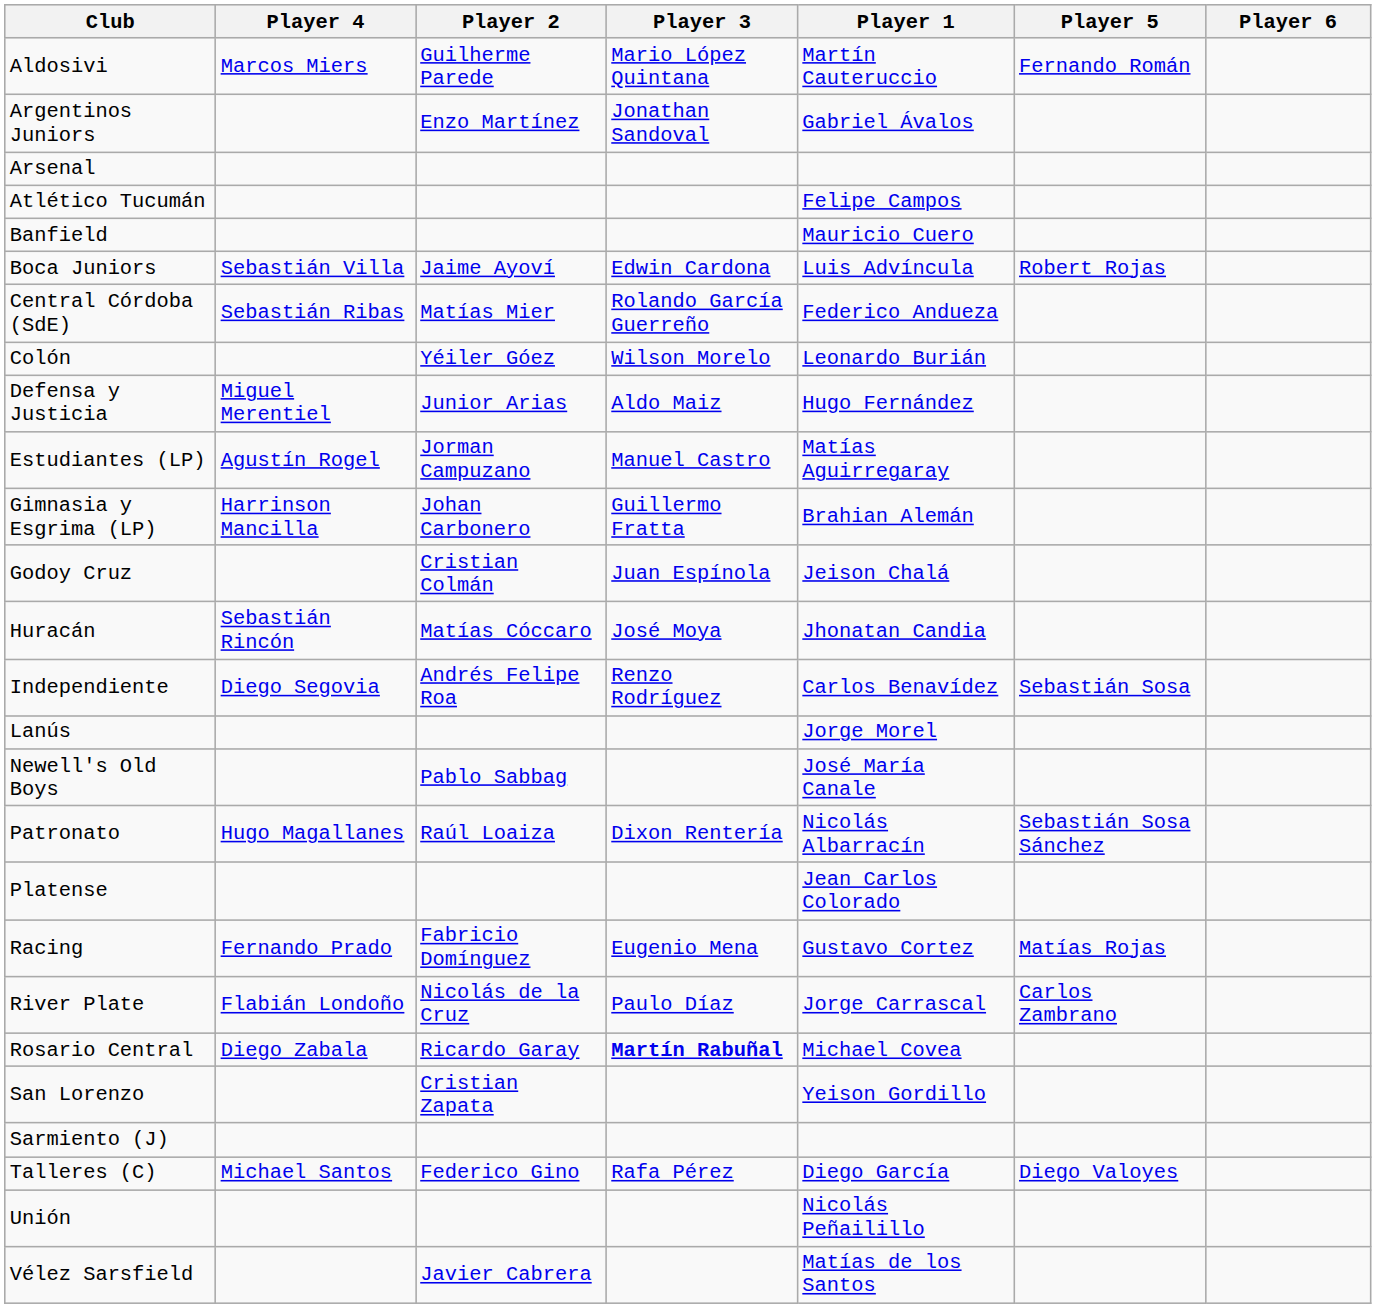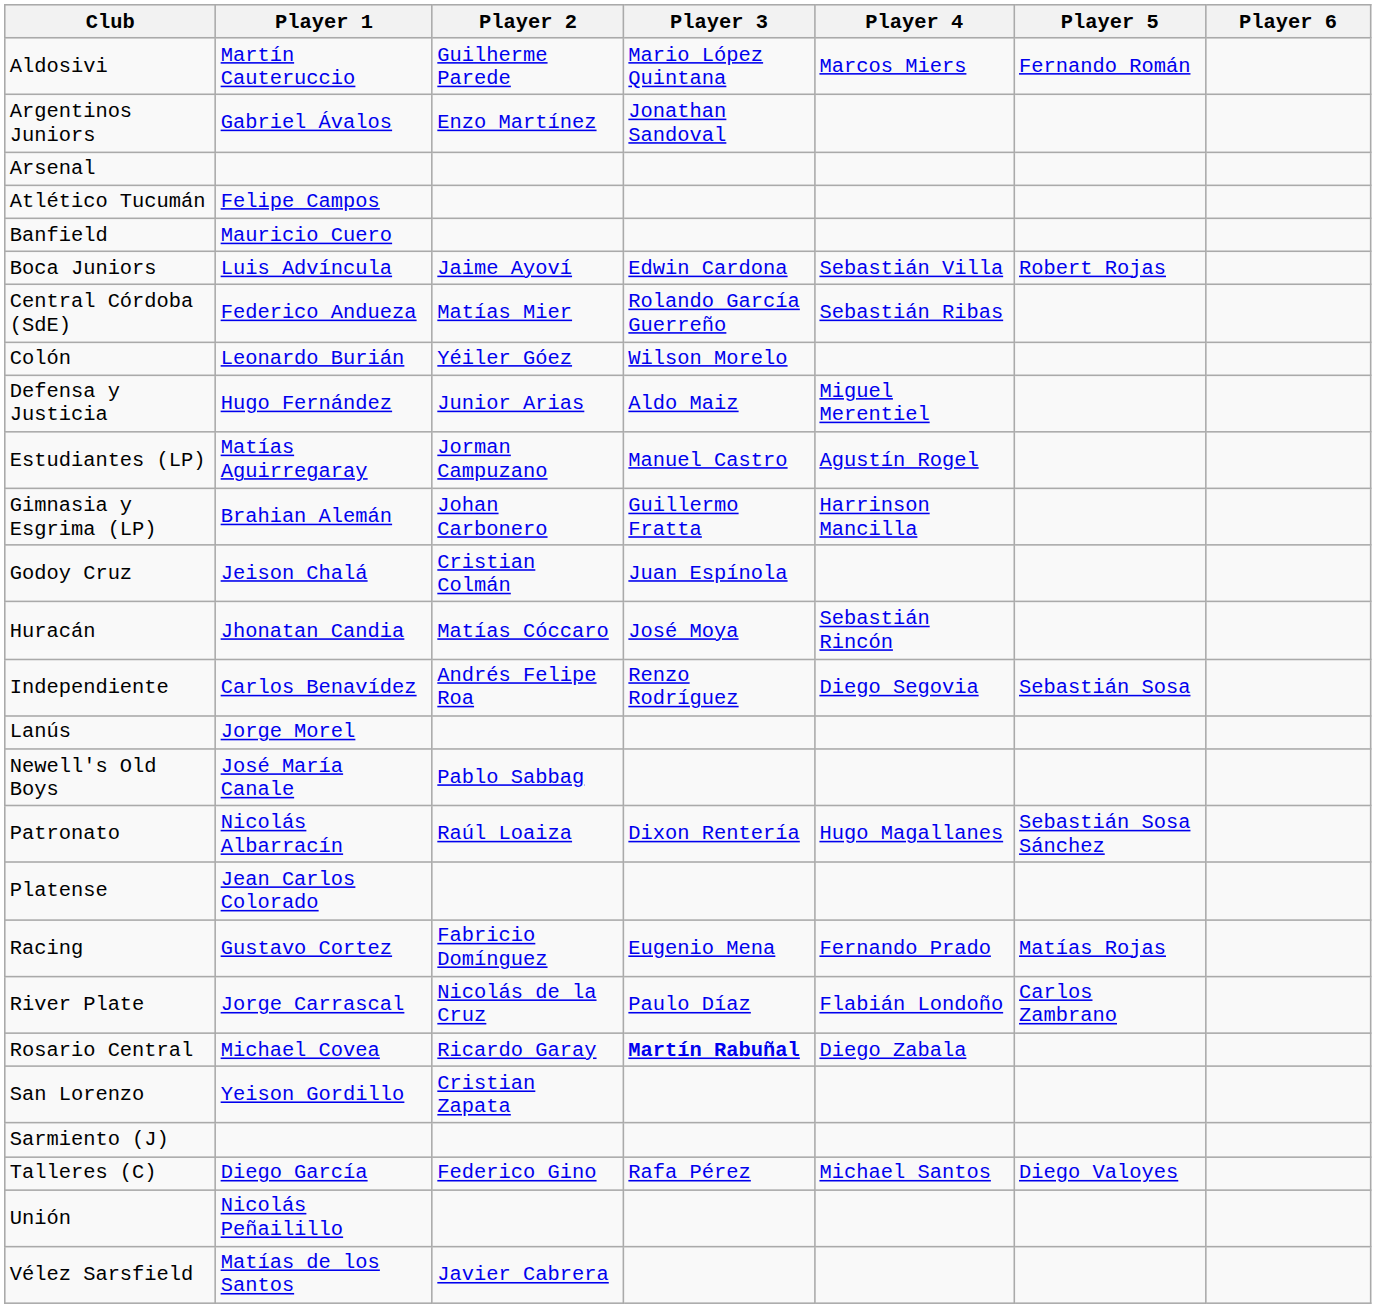 <table class="wikitable sortable">
 <tr>
 <th style="width:190px;">Club</th>
-<th style="width:220px;">Player 4</th>
+<th style="width:220px;">Player 1</th>
 <th style="width:220px;">Player 2</th>
 <th style="width:220px;">Player 3</th>
-<th style="width:220px;">Player 1</th>
+<th style="width:220px;">Player 4</th>
 <th style="width:220px;">Player 5</th>
 <th style="width:220px;">Player 6</th>
 </tr>
 <tr>
 <td>Aldosivi</td>
-<td> <a href='#'>Marcos Miers</a></td>
+<td> <a href='#'>Martín Cauteruccio</a></td>
 <td> <a href='#'>Guilherme Parede</a></td>
 <td> <a href='#'>Mario López Quintana</a></td>
-<td> <a href='#'>Martín Cauteruccio</a></td>
+<td> <a href='#'>Marcos Miers</a></td>
 <td> <a href='#'>Fernando Román</a></td>
 <td></td>
 </tr>
 <tr>
 <td>Argentinos Juniors</td>
-<td></td>
+<td> <a href='#'>Gabriel Ávalos</a></td>
 <td> <a href='#'>Enzo Martínez</a></td>
 <td> <a href='#'>Jonathan Sandoval</a></td>
-<td> <a href='#'>Gabriel Ávalos</a></td>
+<td></td>
 <td></td>
 <td></td>
 </tr>
 <tr>
 <td>Arsenal</td>
 <td></td>
 <td></td>
 <td></td>
 <td></td>
 <td></td>
 <td></td>
 </tr>
 <tr>
 <td>Atlético Tucumán</td>
+<td> <a href='#'>Felipe Campos</a></td>
 <td></td>
 <td></td>
 <td></td>
-<td> <a href='#'>Felipe Campos</a></td>
 <td></td>
 <td></td>
 </tr>
 <tr>
 <td>Banfield</td>
+<td> <a href='#'>Mauricio Cuero</a></td>
 <td></td>
 <td></td>
 <td></td>
-<td> <a href='#'>Mauricio Cuero</a></td>
 <td></td>
 <td></td>
 </tr>
 <tr>
 <td>Boca Juniors</td>
-<td> <a href='#'>Sebastián Villa</a></td>
+<td> <a href='#'>Luis Advíncula</a></td>
 <td> <a href='#'>Jaime Ayoví</a></td>
 <td> <a href='#'>Edwin Cardona</a></td>
-<td> <a href='#'>Luis Advíncula</a></td>
+<td> <a href='#'>Sebastián Villa</a></td>
 <td> <a href='#'>Robert Rojas</a></td>
 <td></td>
 </tr>
 <tr>
 <td>Central Córdoba (SdE)</td>
-<td> <a href='#'>Sebastián Ribas</a></td>
+<td> <a href='#'>Federico Andueza</a></td>
 <td> <a href='#'>Matías Mier</a></td>
 <td> <a href='#'>Rolando García Guerreño</a></td>
-<td> <a href='#'>Federico Andueza</a></td>
+<td> <a href='#'>Sebastián Ribas</a></td>
 <td></td>
 <td></td>
 </tr>
 <tr>
 <td>Colón</td>
-<td></td>
+<td> <a href='#'>Leonardo Burián</a></td>
 <td> <a href='#'>Yéiler Góez</a></td>
 <td> <a href='#'>Wilson Morelo</a></td>
-<td> <a href='#'>Leonardo Burián</a></td>
+<td></td>
 <td></td>
 <td></td>
 </tr>
 <tr>
 <td>Defensa y Justicia</td>
-<td> <a href='#'>Miguel Merentiel</a></td>
+<td> <a href='#'>Hugo Fernández</a></td>
 <td> <a href='#'>Junior Arias</a></td>
 <td> <a href='#'>Aldo Maiz</a></td>
-<td> <a href='#'>Hugo Fernández</a></td>
+<td> <a href='#'>Miguel Merentiel</a></td>
 <td></td>
 <td></td>
 </tr>
 <tr>
 <td>Estudiantes (LP)</td>
-<td> <a href='#'>Agustín Rogel</a></td>
+<td> <a href='#'>Matías Aguirregaray</a></td>
 <td> <a href='#'>Jorman Campuzano</a></td>
 <td> <a href='#'>Manuel Castro</a></td>
-<td> <a href='#'>Matías Aguirregaray</a></td>
+<td> <a href='#'>Agustín Rogel</a></td>
 <td></td>
 <td></td>
 </tr>
 <tr>
 <td>Gimnasia y Esgrima (LP)</td>
-<td> <a href='#'>Harrinson Mancilla</a></td>
+<td> <a href='#'>Brahian Alemán</a></td>
 <td> <a href='#'>Johan Carbonero</a></td>
 <td> <a href='#'>Guillermo Fratta</a></td>
-<td> <a href='#'>Brahian Alemán</a></td>
+<td> <a href='#'>Harrinson Mancilla</a></td>
 <td></td>
 <td></td>
 </tr>
 <tr>
 <td>Godoy Cruz</td>
-<td></td>
+<td> <a href='#'>Jeison Chalá</a></td>
 <td> <a href='#'>Cristian Colmán</a></td>
 <td> <a href='#'>Juan Espínola</a></td>
-<td> <a href='#'>Jeison Chalá</a></td>
+<td></td>
 <td></td>
 <td></td>
 </tr>
 <tr>
 <td>Huracán</td>
-<td> <a href='#'>Sebastián Rincón</a></td>
+<td> <a href='#'>Jhonatan Candia</a></td>
 <td> <a href='#'>Matías Cóccaro</a></td>
 <td> <a href='#'>José Moya</a></td>
-<td> <a href='#'>Jhonatan Candia</a></td>
+<td> <a href='#'>Sebastián Rincón</a></td>
 <td></td>
 <td></td>
 </tr>
 <tr>
 <td>Independiente</td>
-<td> <a href='#'>Diego Segovia</a></td>
+<td> <a href='#'>Carlos Benavídez</a></td>
 <td> <a href='#'>Andrés Felipe Roa</a></td>
 <td> <a href='#'>Renzo Rodríguez</a></td>
-<td> <a href='#'>Carlos Benavídez</a></td>
+<td> <a href='#'>Diego Segovia</a></td>
 <td> <a href='#'>Sebastián Sosa</a></td>
 <td></td>
 </tr>
 <tr>
 <td>Lanús</td>
+<td> <a href='#'>Jorge Morel</a></td>
 <td></td>
 <td></td>
 <td></td>
-<td> <a href='#'>Jorge Morel</a></td>
 <td></td>
 <td></td>
 </tr>
 <tr>
 <td>Newell's Old Boys</td>
-<td></td>
+<td> <a href='#'>José María Canale</a></td>
 <td> <a href='#'>Pablo Sabbag</a></td>
 <td></td>
-<td> <a href='#'>José María Canale</a></td>
+<td></td>
 <td></td>
 <td></td>
 </tr>
 <tr>
 <td>Patronato</td>
-<td> <a href='#'>Hugo Magallanes</a></td>
+<td> <a href='#'>Nicolás Albarracín</a></td>
 <td> <a href='#'>Raúl Loaiza</a></td>
 <td> <a href='#'>Dixon Rentería</a></td>
-<td> <a href='#'>Nicolás Albarracín</a></td>
+<td> <a href='#'>Hugo Magallanes</a></td>
 <td> <a href='#'>Sebastián Sosa Sánchez</a></td>
 <td></td>
 </tr>
 <tr>
 <td>Platense</td>
+<td> <a href='#'>Jean Carlos Colorado</a></td>
 <td></td>
 <td></td>
 <td></td>
-<td> <a href='#'>Jean Carlos Colorado</a></td>
 <td></td>
 <td></td>
 </tr>
 <tr>
 <td>Racing</td>
-<td> <a href='#'>Fernando Prado</a></td>
+<td> <a href='#'>Gustavo Cortez</a></td>
 <td> <a href='#'>Fabricio Domínguez</a></td>
 <td> <a href='#'>Eugenio Mena</a></td>
-<td> <a href='#'>Gustavo Cortez</a></td>
+<td> <a href='#'>Fernando Prado</a></td>
 <td> <a href='#'>Matías Rojas</a></td>
 <td></td>
 </tr>
 <tr>
 <td>River Plate</td>
-<td> <a href='#'>Flabián Londoño</a></td>
+<td> <a href='#'>Jorge Carrascal</a></td>
 <td> <a href='#'>Nicolás de la Cruz</a></td>
 <td> <a href='#'>Paulo Díaz</a></td>
-<td> <a href='#'>Jorge Carrascal</a></td>
+<td> <a href='#'>Flabián Londoño</a></td>
 <td> <a href='#'>Carlos Zambrano</a></td>
 <td></td>
 </tr>
 <tr>
 <td>Rosario Central</td>
-<td> <a href='#'>Diego Zabala</a></td>
+<td> <a href='#'>Michael Covea</a></td>
 <td> <a href='#'>Ricardo Garay</a></td>
 <td><strong> <a href='#'>Martín Rabuñal</a></strong></td>
-<td> <a href='#'>Michael Covea</a></td>
+<td> <a href='#'>Diego Zabala</a></td>
 <td></td>
 <td></td>
 </tr>
 <tr>
 <td>San Lorenzo</td>
-<td></td>
+<td> <a href='#'>Yeison Gordillo</a></td>
 <td> <a href='#'>Cristian Zapata</a></td>
 <td></td>
-<td> <a href='#'>Yeison Gordillo</a></td>
+<td></td>
 <td></td>
 <td></td>
 </tr>
 <tr>
 <td>Sarmiento (J)</td>
 <td></td>
 <td></td>
 <td></td>
 <td></td>
 <td></td>
 <td></td>
 </tr>
 <tr>
 <td>Talleres (C)</td>
-<td> <a href='#'>Michael Santos</a></td>
+<td> <a href='#'>Diego García</a></td>
 <td> <a href='#'>Federico Gino</a></td>
 <td> <a href='#'>Rafa Pérez</a></td>
-<td> <a href='#'>Diego García</a></td>
+<td> <a href='#'>Michael Santos</a></td>
 <td> <a href='#'>Diego Valoyes</a></td>
 <td></td>
 </tr>
 <tr>
 <td>Unión</td>
+<td> <a href='#'>Nicolás Peñailillo</a></td>
 <td></td>
 <td></td>
 <td></td>
-<td> <a href='#'>Nicolás Peñailillo</a></td>
 <td></td>
 <td></td>
 </tr>
 <tr>
 <td>Vélez Sarsfield</td>
-<td></td>
+<td> <a href='#'>Matías de los Santos</a></td>
 <td> <a href='#'>Javier Cabrera</a></td>
 <td></td>
-<td> <a href='#'>Matías de los Santos</a></td>
+<td></td>
 <td></td>
 <td></td>
 </tr>
 </table>
